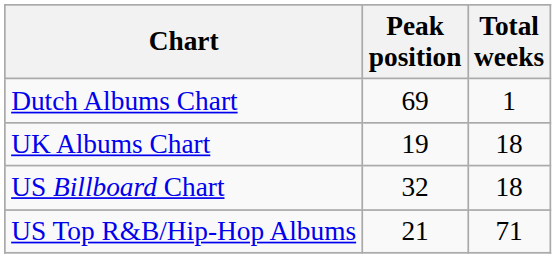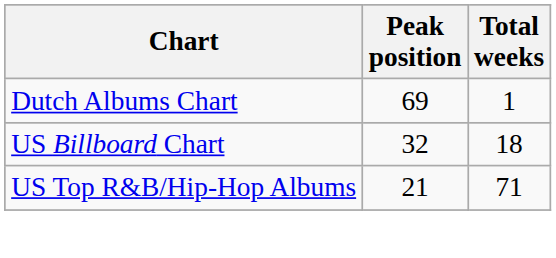 <table class="wikitable sortable" style="text-align:center;">
 <tr>
 <th>Chart</th>
 <th>Peak<br>position</th>
 <th>Total<br>weeks</th>
 </tr>
 <tr>
 <td align="left"><a href='#'>Dutch Albums Chart</a></td>
 <td>69</td>
 <td>1</td>
 </tr>
 <tr>
-<td align="left"><a href='#'>UK Albums Chart</a></td>
-<td>19</td>
-<td>18</td>
-</tr>
-<tr>
 <td align="left"><a href='#'>US <em>Billboard</em> Chart</a></td>
 <td>32</td>
 <td>18</td>
 </tr>
 <tr>
 <td align="left"><a href='#'>US Top R&B/Hip-Hop Albums</a></td>
 <td>21</td>
 <td>71</td>
 </tr>
 </table>
